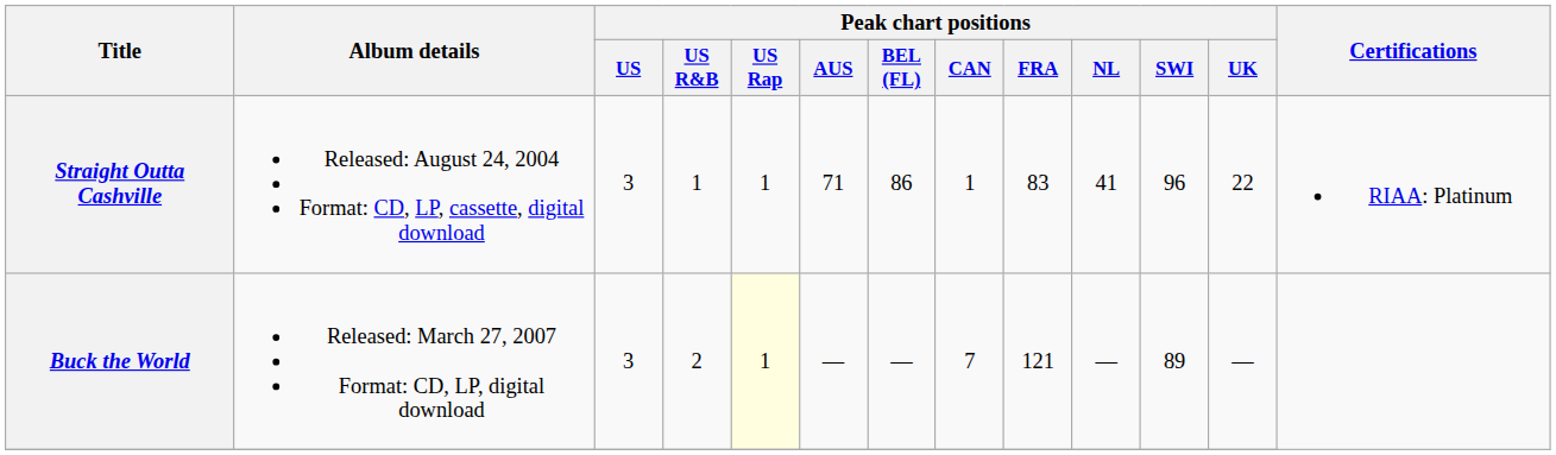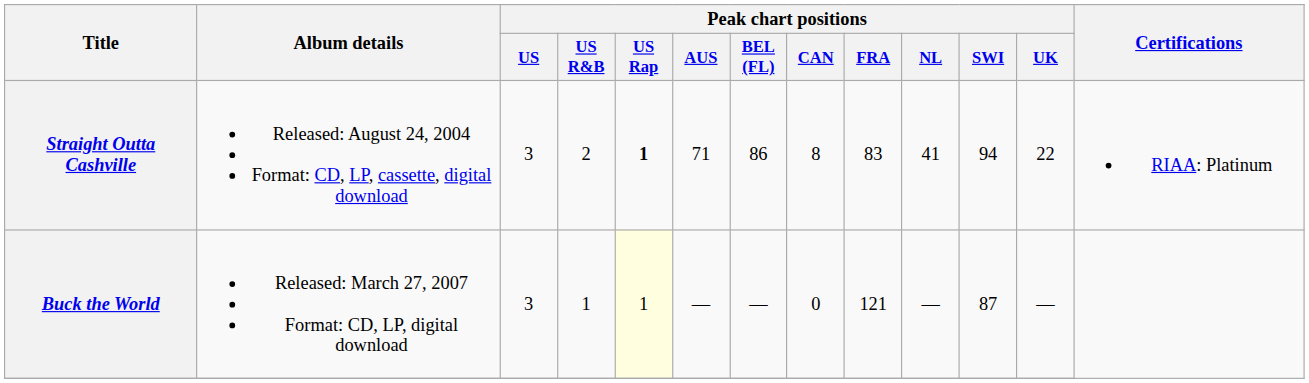 <table class="wikitable plainrowheaders" style="text-align:center;" border="1">
 <tr>
 <th scope="col" rowspan="2" style="width:10em;">Title</th>
 <th scope="col" rowspan="2" style="width:16em;">Album details</th>
 <th scope="col" colspan="10">Peak chart positions</th>
 <th scope="col" rowspan="2" style="width:12em;"><a href='#'>Certifications</a></th>
 </tr>
 <tr>
 <th style="width:3em; font-size:90%"><a href='#'>US</a><br></th>
 <th style="width:3em; font-size:90%"><a href='#'>US<br>R&B</a><br></th>
 <th style="width:3em; font-size:90%"><a href='#'>US<br>Rap</a><br></th>
 <th style="width:3em; font-size:90%"><a href='#'>AUS</a><br></th>
 <th style="width:3em; font-size:90%"><a href='#'>BEL<br>(FL)</a><br></th>
 <th style="width:3em; font-size:90%"><a href='#'>CAN</a><br></th>
 <th style="width:3em; font-size:90%"><a href='#'>FRA</a><br></th>
 <th style="width:3em; font-size:90%"><a href='#'>NL</a><br></th>
 <th style="width:3em; font-size:90%"><a href='#'>SWI</a><br></th>
 <th style="width:3em; font-size:90%"><a href='#'>UK</a><br></th>
 </tr>
 <tr>
 <th scope="row"><em><a href='#'>Straight Outta Cashville</a></em></th>
 <td><br><ul><li>Released: August 24, 2004</li><li></li><li>Format: <a href='#'>CD</a>, <a href='#'>LP</a>, <a href='#'>cassette</a>, <a href='#'>digital download</a></li></ul></td>
 <td>3</td>
-<td>1</td>
-<td>1</td>
+<td>2</td>
+<td><strong>1</strong></td>
 <td>71</td>
 <td>86</td>
-<td>1</td>
+<td>8</td>
 <td>83</td>
 <td>41</td>
-<td>96</td>
+<td>94</td>
 <td>22</td>
 <td><br><ul><li><a href='#'>RIAA</a>: Platinum</li></ul></td>
 </tr>
 <tr>
 <th scope="row"><em><a href='#'>Buck the World</a></em></th>
 <td><br><ul><li>Released: March 27, 2007</li><li></li><li>Format: CD, LP, digital download</li></ul></td>
 <td>3</td>
-<td>2</td>
+<td>1</td>
 <td style="background: lightyellow;">1</td>
 <td>—</td>
 <td>—</td>
-<td>7</td>
+<td>0</td>
 <td>121</td>
 <td>—</td>
-<td>89</td>
+<td>87</td>
 <td>—</td>
 </tr>
 <tr>
 </tr>
 </table>
